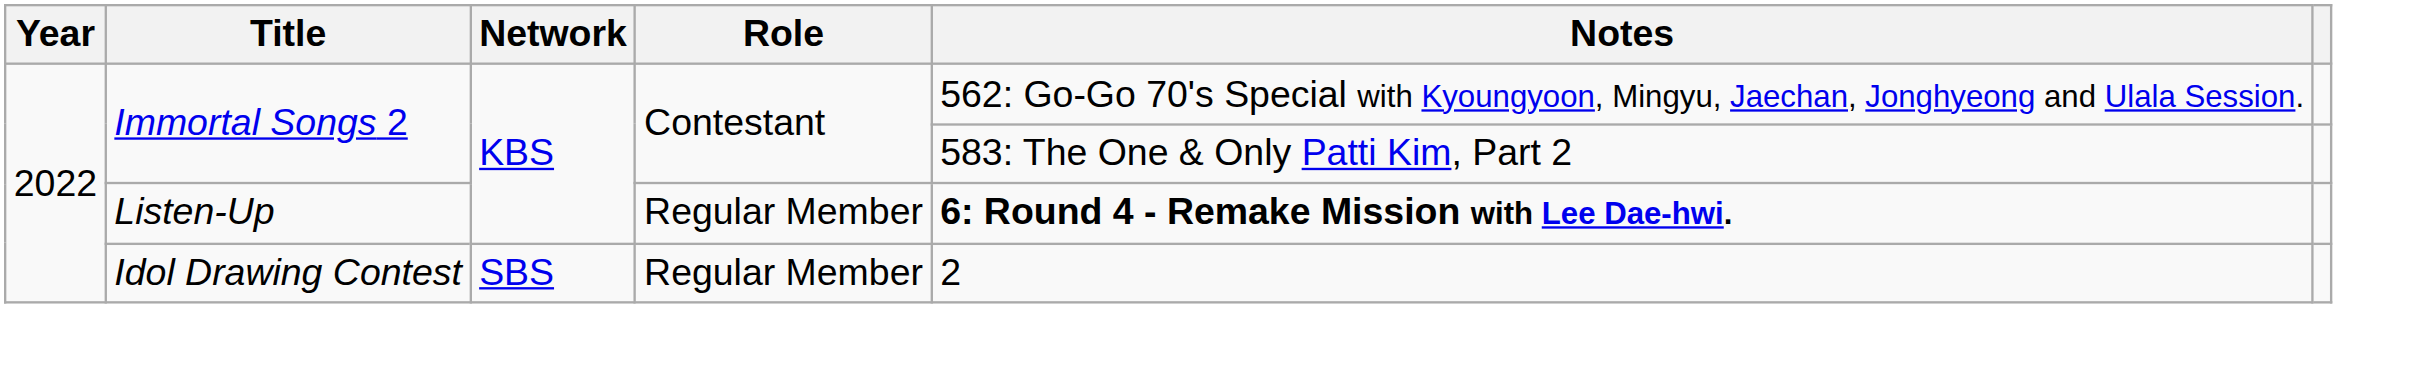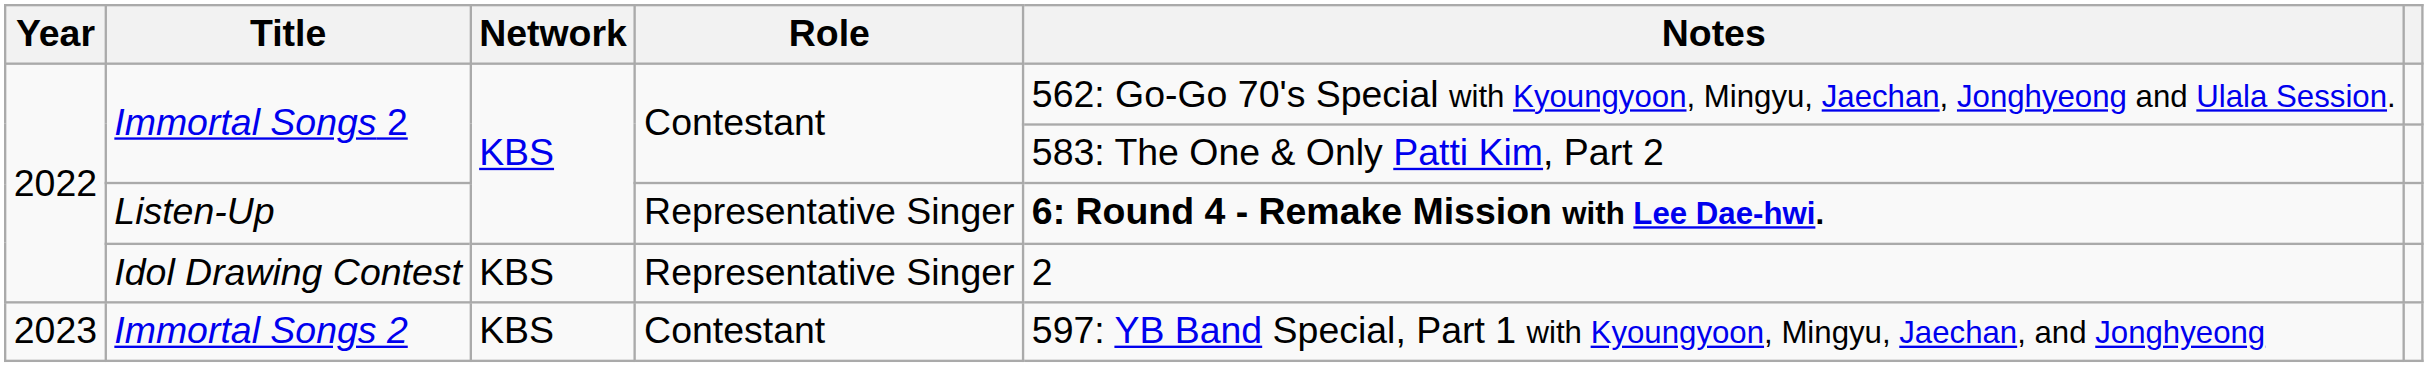 <table class="wikitable plainrowheaders sortable">
 <tr>
 <th scope="col">Year</th>
 <th scope="col">Title</th>
 <th scope="col">Network</th>
 <th scope="col">Role</th>
 <th scope="col">Notes</th>
 <th scope="col" class="unsortable"></th>
 </tr>
 <tr>
 <td rowspan="4">2022</td>
 <td rowspan="2"><a href='#'><em>Immortal Songs</em> 2</a></td>
 <td rowspan="3"><a href='#'>KBS</a></td>
 <td rowspan="2">Contestant</td>
 <td> 562: Go-Go 70's Special <small>with <a href='#'>Kyoungyoon</a>, Mingyu, <a href='#'>Jaechan</a>, <a href='#'>Jonghyeong</a> and <a href='#'>Ulala Session</a>.</small></td>
 <td></td>
 </tr>
 <tr>
 <td> 583: The One & Only <a href='#'>Patti Kim</a>, Part 2</td>
 <td></td>
 </tr>
 <tr>
 <td><em>Listen-Up</em></td>
-<td>Regular Member</td>
+<td>Representative Singer</td>
 <td><strong> 6: Round 4 - Remake Mission <small>with <a href='#'>Lee Dae-hwi</a>.</small></strong></td>
 <td></td>
 </tr>
 <tr>
 <td><em>Idol Drawing Contest</em></td>
-<td><a href='#'>SBS</a></td>
-<td>Regular Member</td>
+<td>KBS</td>
+<td>Representative Singer</td>
 <td> 2</td>
 <td></td>
 </tr>
+<tr>
+<td>2023</td>
+<td><em><a href='#'>Immortal Songs 2</a></em></td>
+<td>KBS</td>
+<td>Contestant</td>
+<td> 597: <a href='#'>YB Band</a> Special, Part 1 <small>with <a href='#'>Kyoungyoon</a>, Mingyu, <a href='#'>Jaechan</a>, and <a href='#'>Jonghyeong</a></small></td>
+<td></td>
+</tr>
 </table>
